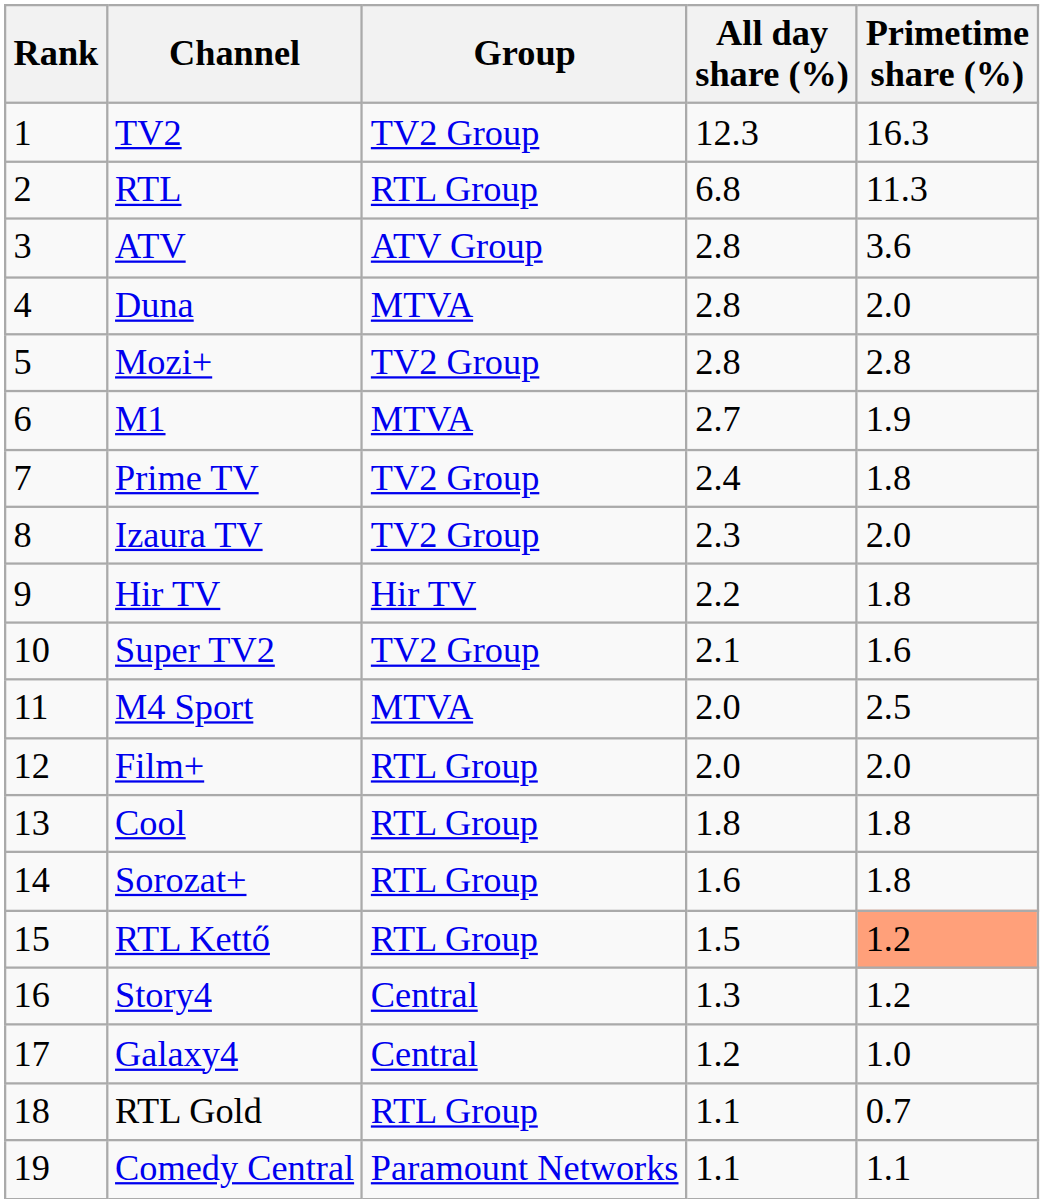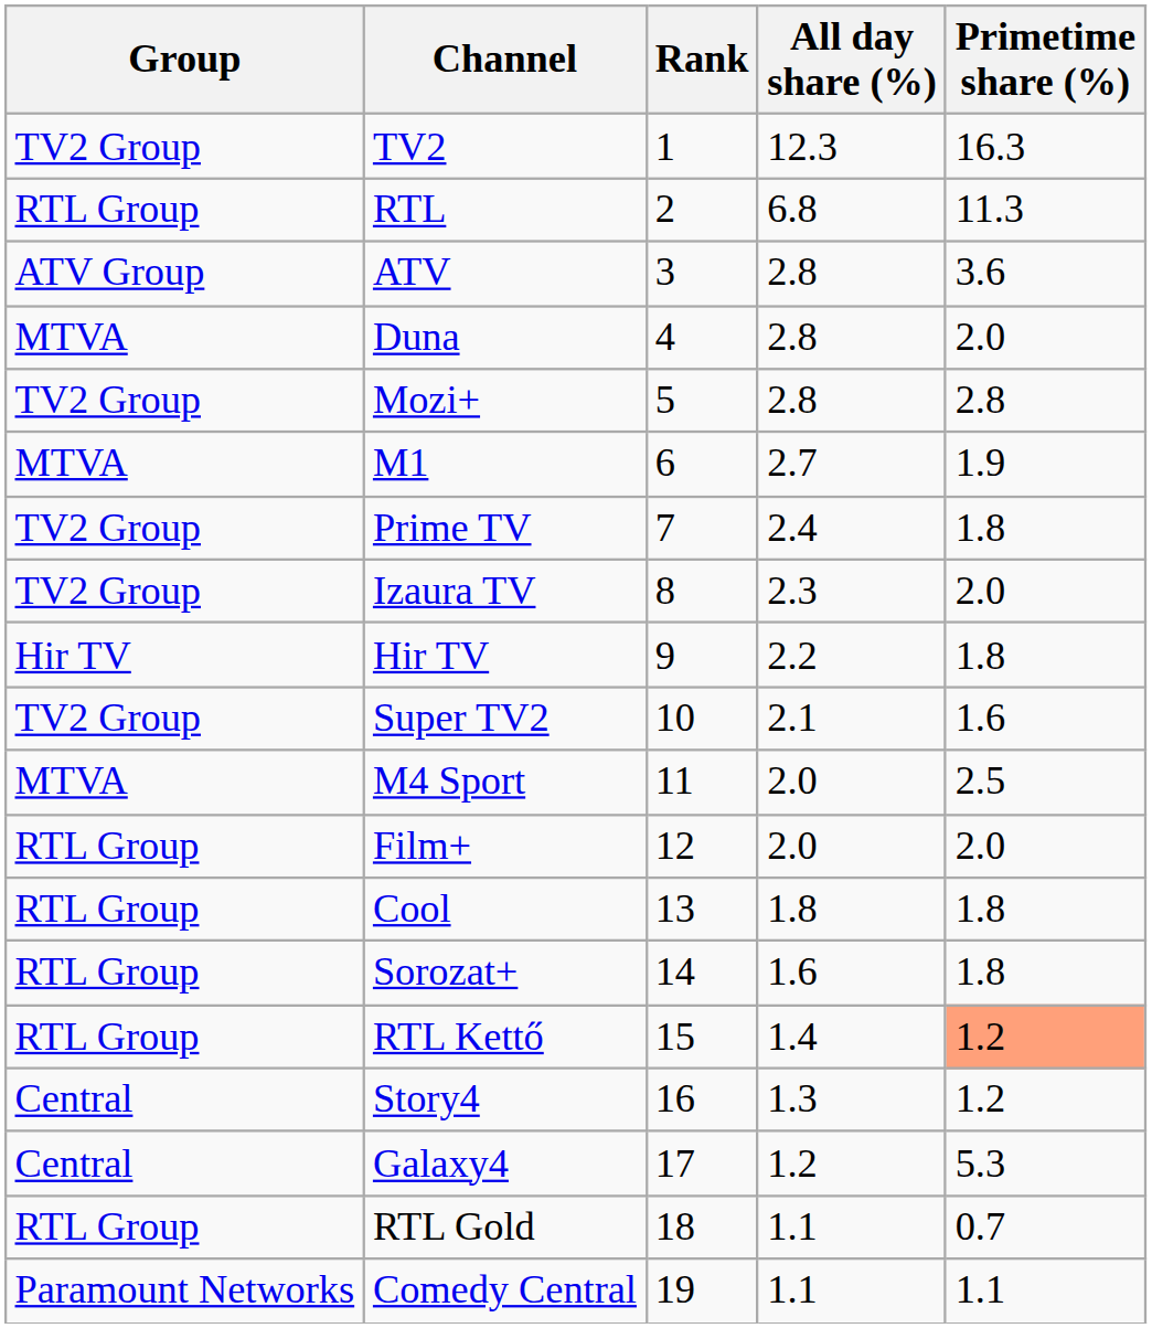 <table class="wikitable sortable">
 <tr>
+<th>Group</th>
+<th>Channel</th>
 <th>Rank</th>
-<th>Channel</th>
-<th>Group</th>
 <th>All day <br>share (%)</th>
 <th>Primetime <br>share (%)</th>
 </tr>
 <tr>
+<td><a href='#'>TV2 Group</a></td>
+<td><a href='#'>TV2</a></td>
 <td>1</td>
-<td><a href='#'>TV2</a></td>
-<td><a href='#'>TV2 Group</a></td>
 <td>12.3</td>
 <td>16.3</td>
 </tr>
 <tr>
+<td><a href='#'>RTL Group</a></td>
+<td><a href='#'>RTL</a></td>
 <td>2</td>
-<td><a href='#'>RTL</a></td>
-<td><a href='#'>RTL Group</a></td>
 <td>6.8</td>
 <td>11.3</td>
 </tr>
 <tr>
+<td><a href='#'>ATV Group</a></td>
+<td><a href='#'>ATV</a></td>
 <td>3</td>
-<td><a href='#'>ATV</a></td>
-<td><a href='#'>ATV Group</a></td>
 <td>2.8</td>
 <td>3.6</td>
 </tr>
 <tr>
+<td><a href='#'>MTVA</a></td>
+<td><a href='#'>Duna</a></td>
 <td 4>4</td>
-<td><a href='#'>Duna</a></td>
-<td><a href='#'>MTVA</a></td>
 <td>2.8</td>
 <td>2.0</td>
 </tr>
 <tr>
+<td><a href='#'>TV2 Group</a></td>
+<td><a href='#'>Mozi+</a></td>
 <td>5</td>
-<td><a href='#'>Mozi+</a></td>
-<td><a href='#'>TV2 Group</a></td>
 <td>2.8</td>
 <td>2.8</td>
 </tr>
 <tr>
+<td><a href='#'>MTVA</a></td>
+<td><a href='#'>M1</a></td>
 <td>6</td>
-<td><a href='#'>M1</a></td>
-<td><a href='#'>MTVA</a></td>
 <td>2.7</td>
 <td>1.9</td>
 </tr>
 <tr>
+<td><a href='#'>TV2 Group</a></td>
+<td><a href='#'>Prime TV</a></td>
 <td>7</td>
-<td><a href='#'>Prime TV</a></td>
-<td><a href='#'>TV2 Group</a></td>
 <td>2.4</td>
 <td>1.8</td>
 </tr>
 <tr>
+<td><a href='#'>TV2 Group</a></td>
+<td><a href='#'>Izaura TV</a></td>
 <td>8</td>
-<td><a href='#'>Izaura TV</a></td>
-<td><a href='#'>TV2 Group</a></td>
 <td>2.3</td>
 <td>2.0</td>
 </tr>
 <tr>
-<td 11>9</td>
 <td><a href='#'>Hir TV</a></td>
 <td><a href='#'>Hir TV</a></td>
+<td 11>9</td>
 <td>2.2</td>
 <td>1.8</td>
 </tr>
 <tr>
+<td><a href='#'>TV2 Group</a></td>
+<td><a href='#'>Super TV2</a></td>
 <td>10</td>
-<td><a href='#'>Super TV2</a></td>
-<td><a href='#'>TV2 Group</a></td>
 <td>2.1</td>
 <td>1.6</td>
 </tr>
 <tr>
+<td><a href='#'>MTVA</a></td>
+<td><a href='#'>M4 Sport</a></td>
 <td>11</td>
-<td><a href='#'>M4 Sport</a></td>
-<td><a href='#'>MTVA</a></td>
 <td>2.0</td>
 <td>2.5</td>
 </tr>
 <tr>
+<td><a href='#'>RTL Group</a></td>
+<td><a href='#'>Film+</a></td>
 <td>12</td>
-<td><a href='#'>Film+</a></td>
-<td><a href='#'>RTL Group</a></td>
 <td>2.0</td>
 <td>2.0</td>
 </tr>
 <tr>
+<td><a href='#'>RTL Group</a></td>
+<td><a href='#'>Cool</a></td>
 <td>13</td>
-<td><a href='#'>Cool</a></td>
-<td><a href='#'>RTL Group</a></td>
 <td>1.8</td>
 <td>1.8</td>
 </tr>
 <tr>
+<td><a href='#'>RTL Group</a></td>
+<td><a href='#'>Sorozat+</a></td>
 <td>14</td>
-<td><a href='#'>Sorozat+</a></td>
-<td><a href='#'>RTL Group</a></td>
 <td>1.6</td>
 <td>1.8</td>
 </tr>
 <tr>
+<td><a href='#'>RTL Group</a></td>
+<td><a href='#'>RTL Kettő</a></td>
 <td>15</td>
-<td><a href='#'>RTL Kettő</a></td>
-<td><a href='#'>RTL Group</a></td>
-<td>1.5</td>
+<td>1.4</td>
 <td style="background: lightsalmon;">1.2</td>
 </tr>
 <tr>
+<td><a href='#'>Central</a></td>
+<td><a href='#'>Story4</a></td>
 <td>16</td>
-<td><a href='#'>Story4</a></td>
-<td><a href='#'>Central</a></td>
 <td>1.3</td>
 <td>1.2</td>
 </tr>
 <tr>
+<td><a href='#'>Central</a></td>
+<td><a href='#'>Galaxy4</a></td>
 <td>17</td>
-<td><a href='#'>Galaxy4</a></td>
-<td><a href='#'>Central</a></td>
 <td>1.2</td>
-<td>1.0</td>
+<td>5.3</td>
 </tr>
 <tr>
+<td><a href='#'>RTL Group</a></td>
+<td>RTL Gold</td>
 <td>18</td>
-<td>RTL Gold</td>
-<td><a href='#'>RTL Group</a></td>
 <td>1.1</td>
 <td>0.7</td>
 </tr>
 <tr>
+<td><a href='#'>Paramount Networks</a></td>
+<td><a href='#'>Comedy Central</a></td>
 <td>19</td>
-<td><a href='#'>Comedy Central</a></td>
-<td><a href='#'>Paramount Networks</a></td>
 <td>1.1</td>
 <td>1.1</td>
 </tr>
 </table>
